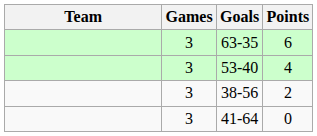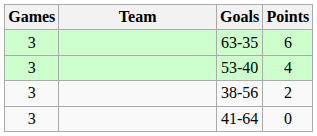 <table class="wikitable" style="text-align:center;">
 <tr>
+<th>Games</th>
 <th width=150px>Team</th>
-<th>Games</th>
 <th>Goals</th>
 <th>Points</th>
 </tr>
 <tr bgcolor="#ccffcc">
+<td>3</td>
 <td align="left"></td>
-<td>3</td>
 <td>63-35</td>
 <td>6</td>
 </tr>
 <tr bgcolor="#ccffcc">
+<td>3</td>
 <td align="left"></td>
-<td>3</td>
 <td>53-40</td>
 <td>4</td>
 </tr>
 <tr>
+<td>3</td>
 <td align="left"></td>
-<td>3</td>
 <td>38-56</td>
 <td>2</td>
 </tr>
 <tr>
+<td>3</td>
 <td align="left"></td>
-<td>3</td>
 <td>41-64</td>
 <td>0</td>
 </tr>
 </table>
